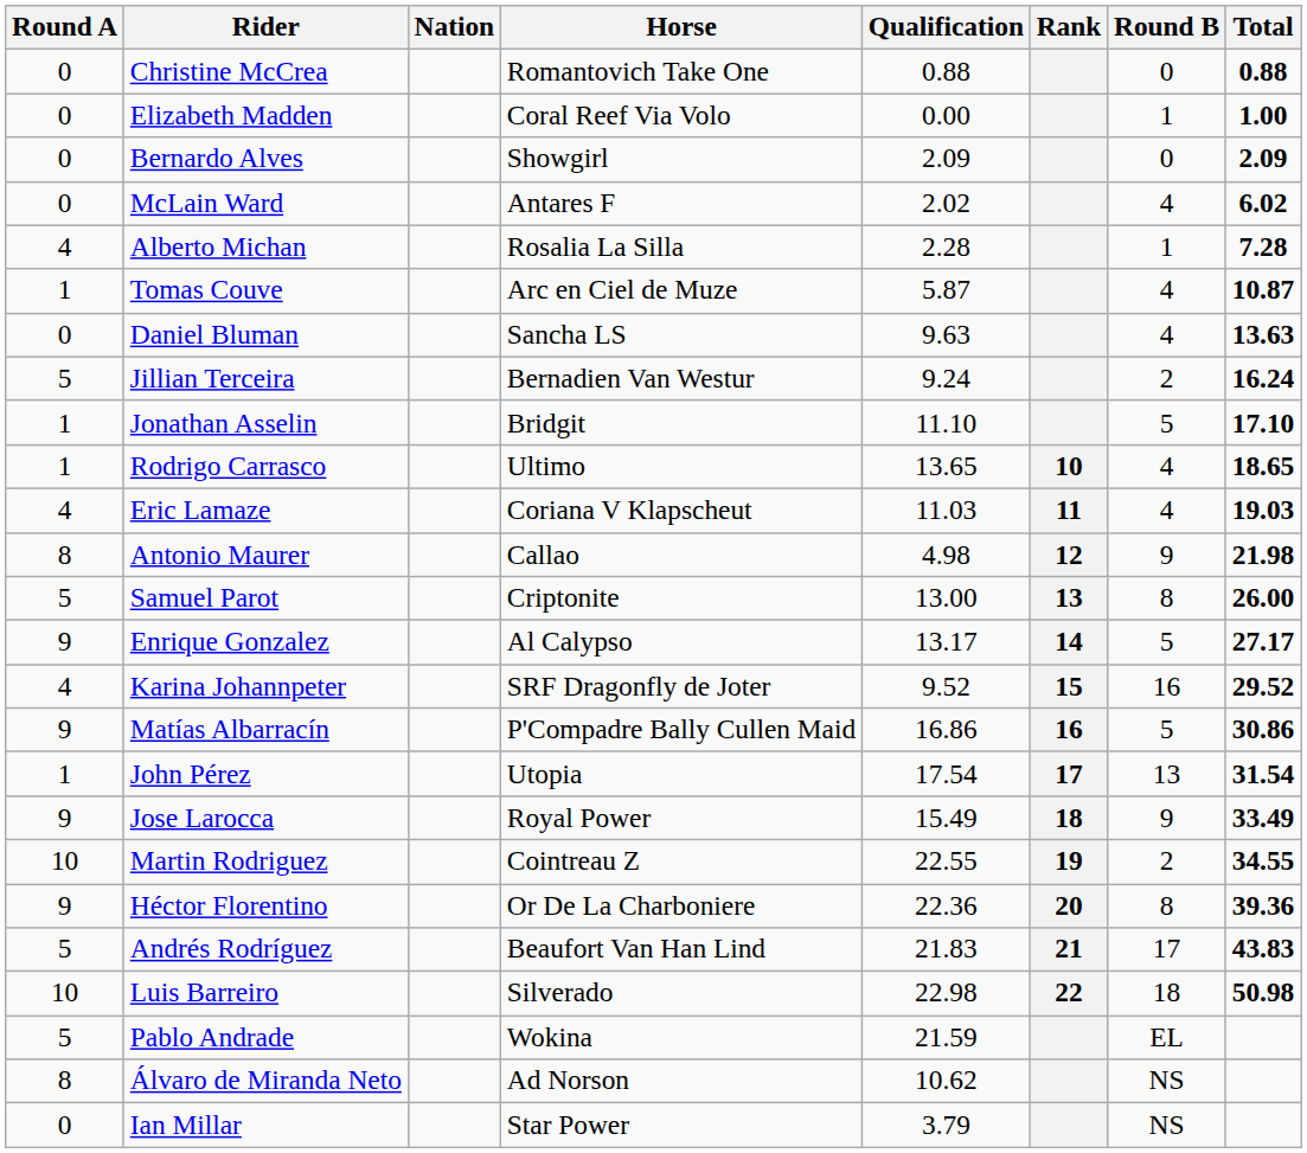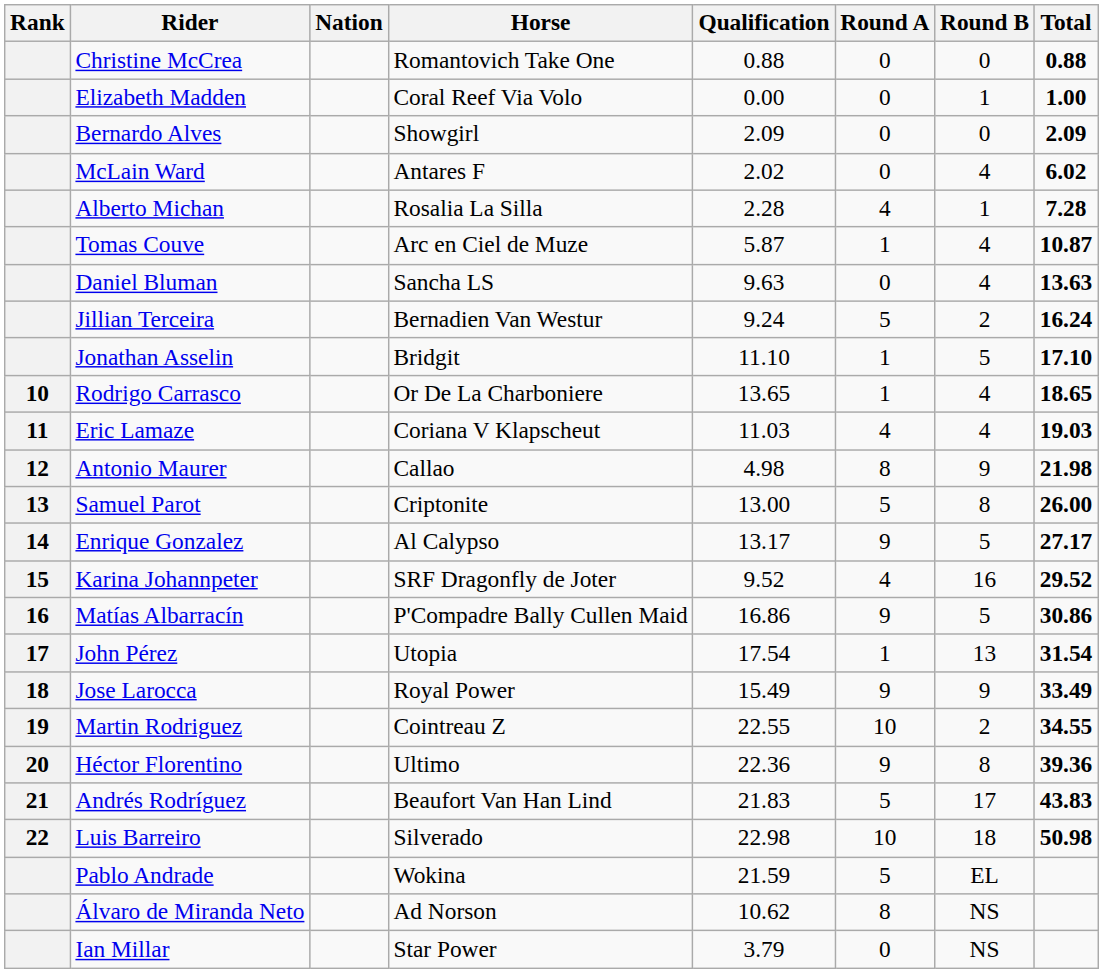 <table class="wikitable sortable" style="text-align:center">
 <tr>
-<th>Round A</th>
+<th>Rank</th>
 <th>Rider</th>
 <th>Nation</th>
 <th>Horse</th>
 <th>Qualification</th>
-<th>Rank</th>
+<th>Round A</th>
 <th>Round B</th>
 <th>Total</th>
 </tr>
 <tr>
-<td>0</td>
+<th></th>
 <td align=left><a href='#'>Christine McCrea</a></td>
 <td align=left></td>
 <td align=left>Romantovich Take One</td>
 <td>0.88</td>
-<th></th>
+<td>0</td>
 <td>0</td>
 <td><strong>0.88</strong></td>
 </tr>
 <tr>
-<td>0</td>
+<th></th>
 <td align=left><a href='#'>Elizabeth Madden</a></td>
 <td align=left></td>
 <td align=left>Coral Reef Via Volo</td>
 <td>0.00</td>
-<th></th>
+<td>0</td>
 <td>1</td>
 <td><strong>1.00</strong></td>
 </tr>
 <tr>
-<td>0</td>
+<th></th>
 <td align=left><a href='#'>Bernardo Alves</a></td>
 <td align=left></td>
 <td align=left>Showgirl</td>
 <td>2.09</td>
-<th></th>
+<td>0</td>
 <td>0</td>
 <td><strong>2.09</strong></td>
 </tr>
 <tr>
-<td>0</td>
+<th></th>
 <td align=left><a href='#'>McLain Ward</a></td>
 <td align=left></td>
 <td align=left>Antares F</td>
 <td>2.02</td>
-<th></th>
+<td>0</td>
 <td>4</td>
 <td><strong>6.02</strong></td>
 </tr>
 <tr>
-<td>4</td>
+<th></th>
 <td align=left><a href='#'>Alberto Michan</a></td>
 <td align=left></td>
 <td align=left>Rosalia La Silla</td>
 <td>2.28</td>
-<th></th>
+<td>4</td>
 <td>1</td>
 <td><strong>7.28</strong></td>
 </tr>
 <tr>
-<td>1</td>
+<th></th>
 <td align=left><a href='#'>Tomas Couve</a></td>
 <td align=left></td>
 <td align=left>Arc en Ciel de Muze</td>
 <td>5.87</td>
-<th></th>
+<td>1</td>
 <td>4</td>
 <td><strong>10.87</strong></td>
 </tr>
 <tr>
-<td>0</td>
+<th></th>
 <td align=left><a href='#'>Daniel Bluman</a></td>
 <td align=left></td>
 <td align=left>Sancha LS</td>
 <td>9.63</td>
-<th></th>
+<td>0</td>
 <td>4</td>
 <td><strong>13.63</strong></td>
 </tr>
 <tr>
-<td>5</td>
+<th></th>
 <td align=left><a href='#'>Jillian Terceira</a></td>
 <td align=left></td>
 <td align=left>Bernadien Van Westur</td>
 <td>9.24</td>
-<th></th>
+<td>5</td>
 <td>2</td>
 <td><strong>16.24</strong></td>
 </tr>
 <tr>
-<td>1</td>
+<th></th>
 <td align=left><a href='#'>Jonathan Asselin</a></td>
 <td align=left></td>
 <td align=left>Bridgit</td>
 <td>11.10</td>
-<th></th>
+<td>1</td>
 <td>5</td>
 <td><strong>17.10</strong></td>
 </tr>
 <tr>
-<td>1</td>
+<th>10</th>
 <td align=left><a href='#'>Rodrigo Carrasco</a></td>
 <td align=left></td>
-<td align=left>Ultimo</td>
+<td align=left>Or De La Charboniere</td>
 <td>13.65</td>
-<th>10</th>
+<td>1</td>
 <td>4</td>
 <td><strong>18.65</strong></td>
 </tr>
 <tr>
-<td>4</td>
+<th>11</th>
 <td align=left><a href='#'>Eric Lamaze</a></td>
 <td align=left></td>
 <td align=left>Coriana V Klapscheut</td>
 <td>11.03</td>
-<th>11</th>
+<td>4</td>
 <td>4</td>
 <td><strong>19.03</strong></td>
 </tr>
 <tr>
-<td>8</td>
+<th>12</th>
 <td align=left><a href='#'>Antonio Maurer</a></td>
 <td align=left></td>
 <td align=left>Callao</td>
 <td>4.98</td>
-<th>12</th>
+<td>8</td>
 <td>9</td>
 <td><strong>21.98</strong></td>
 </tr>
 <tr>
-<td>5</td>
+<th>13</th>
 <td align=left><a href='#'>Samuel Parot</a></td>
 <td align=left></td>
 <td align=left>Criptonite</td>
 <td>13.00</td>
-<th>13</th>
+<td>5</td>
 <td>8</td>
 <td><strong>26.00</strong></td>
 </tr>
 <tr>
-<td>9</td>
+<th>14</th>
 <td align=left><a href='#'>Enrique Gonzalez</a></td>
 <td align=left></td>
 <td align=left>Al Calypso</td>
 <td>13.17</td>
-<th>14</th>
+<td>9</td>
 <td>5</td>
 <td><strong>27.17</strong></td>
 </tr>
 <tr>
-<td>4</td>
+<th>15</th>
 <td align=left><a href='#'>Karina Johannpeter</a></td>
 <td align=left></td>
 <td align=left>SRF Dragonfly de Joter</td>
 <td>9.52</td>
-<th>15</th>
+<td>4</td>
 <td>16</td>
 <td><strong>29.52</strong></td>
 </tr>
 <tr>
-<td>9</td>
+<th>16</th>
 <td align=left><a href='#'>Matías Albarracín</a></td>
 <td align=left></td>
 <td align=left>P'Compadre Bally Cullen Maid</td>
 <td>16.86</td>
-<th>16</th>
+<td>9</td>
 <td>5</td>
 <td><strong>30.86</strong></td>
 </tr>
 <tr>
-<td>1</td>
+<th>17</th>
 <td align=left><a href='#'>John Pérez</a></td>
 <td align=left></td>
 <td align=left>Utopia</td>
 <td>17.54</td>
-<th>17</th>
+<td>1</td>
 <td>13</td>
 <td><strong>31.54</strong></td>
 </tr>
 <tr>
-<td>9</td>
+<th>18</th>
 <td align=left><a href='#'>Jose Larocca</a></td>
 <td align=left></td>
 <td align=left>Royal Power</td>
 <td>15.49</td>
-<th>18</th>
+<td>9</td>
 <td>9</td>
 <td><strong>33.49</strong></td>
 </tr>
 <tr>
-<td>10</td>
+<th>19</th>
 <td align=left><a href='#'>Martin Rodriguez</a></td>
 <td align=left></td>
 <td align=left>Cointreau Z</td>
 <td>22.55</td>
-<th>19</th>
+<td>10</td>
 <td>2</td>
 <td><strong>34.55</strong></td>
 </tr>
 <tr>
-<td>9</td>
+<th>20</th>
 <td align=left><a href='#'>Héctor Florentino</a></td>
 <td align=left></td>
-<td align=left>Or De La Charboniere</td>
+<td align=left>Ultimo</td>
 <td>22.36</td>
-<th>20</th>
+<td>9</td>
 <td>8</td>
 <td><strong>39.36</strong></td>
 </tr>
 <tr>
-<td>5</td>
+<th>21</th>
 <td align=left><a href='#'>Andrés Rodríguez</a></td>
 <td align=left></td>
 <td align=left>Beaufort Van Han Lind</td>
 <td>21.83</td>
-<th>21</th>
+<td>5</td>
 <td>17</td>
 <td><strong>43.83</strong></td>
 </tr>
 <tr>
-<td>10</td>
+<th>22</th>
 <td align=left><a href='#'>Luis Barreiro</a></td>
 <td align=left></td>
 <td align=left>Silverado</td>
 <td>22.98</td>
-<th>22</th>
+<td>10</td>
 <td>18</td>
 <td><strong>50.98</strong></td>
 </tr>
 <tr>
-<td>5</td>
+<th></th>
 <td align=left><a href='#'>Pablo Andrade</a></td>
 <td align=left></td>
 <td align=left>Wokina</td>
 <td>21.59</td>
-<th></th>
+<td>5</td>
 <td>EL</td>
 <td></td>
 </tr>
 <tr>
-<td>8</td>
+<th></th>
 <td align=left><a href='#'>Álvaro de Miranda Neto</a></td>
 <td align=left></td>
 <td align=left>Ad Norson</td>
 <td>10.62</td>
-<th></th>
+<td>8</td>
 <td>NS</td>
 <td></td>
 </tr>
 <tr>
-<td>0</td>
+<th></th>
 <td align=left><a href='#'>Ian Millar</a></td>
 <td align=left></td>
 <td align=left>Star Power</td>
 <td>3.79</td>
-<th></th>
+<td>0</td>
 <td>NS</td>
 <td></td>
 </tr>
 </table>
